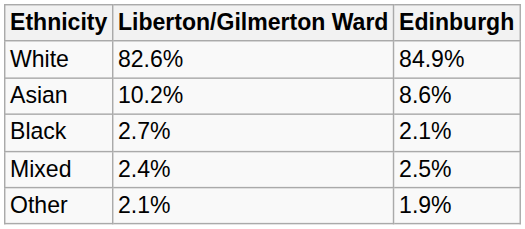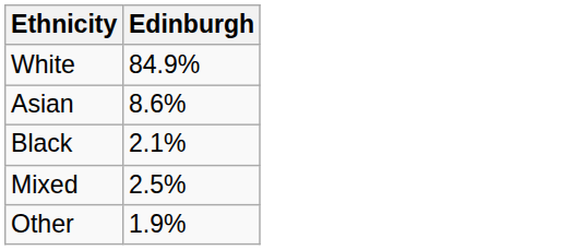 <table class="wikitable">
 <tr>
 <th>Ethnicity</th>
-<th>Liberton/Gilmerton Ward</th>
 <th>Edinburgh</th>
 </tr>
 <tr>
 <td>White</td>
-<td>82.6%</td>
 <td>84.9%</td>
 </tr>
 <tr>
 <td>Asian</td>
-<td>10.2%</td>
 <td>8.6%</td>
 </tr>
 <tr>
 <td>Black</td>
-<td>2.7%</td>
 <td>2.1%</td>
 </tr>
 <tr>
 <td>Mixed</td>
-<td>2.4%</td>
 <td>2.5%</td>
 </tr>
 <tr>
 <td>Other</td>
-<td>2.1%</td>
 <td>1.9%</td>
 </tr>
 </table>
